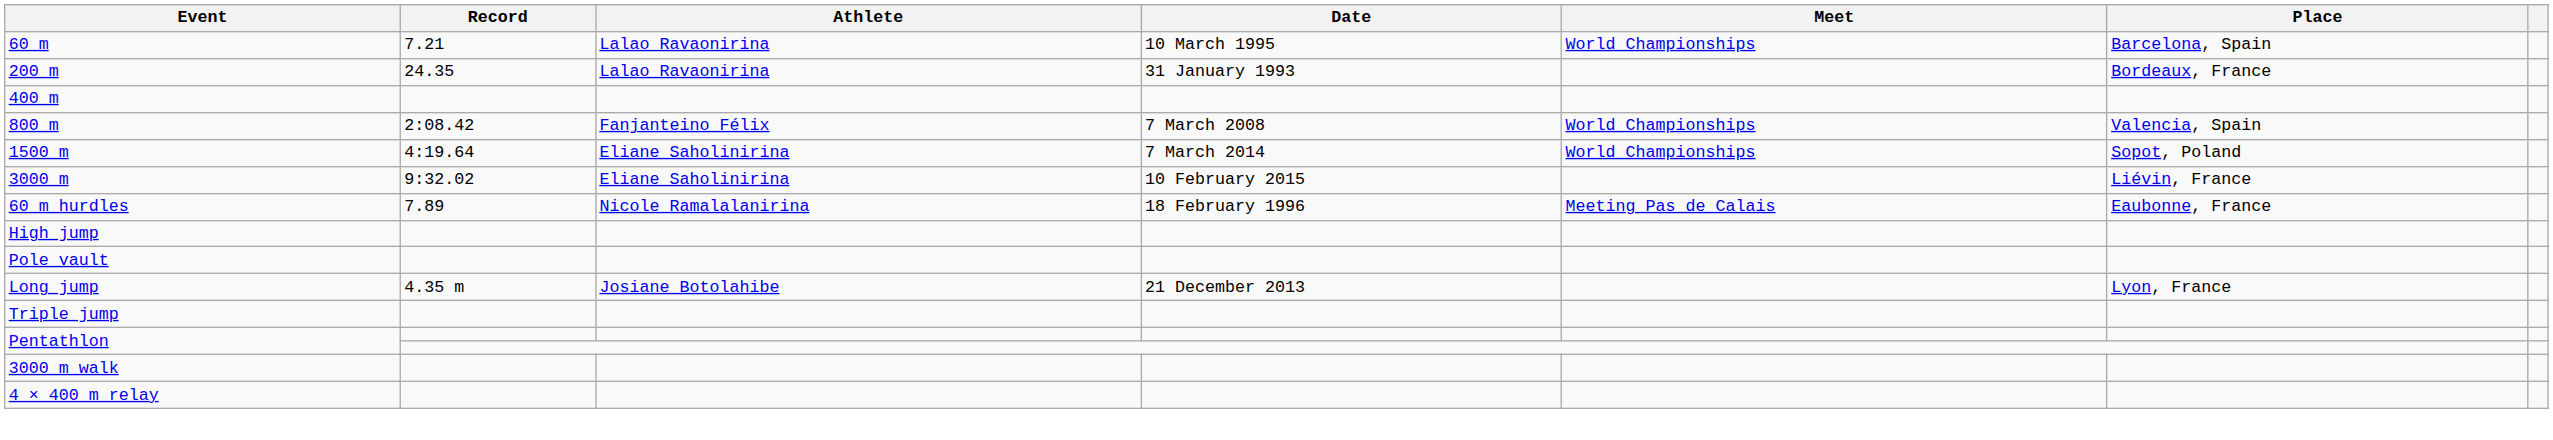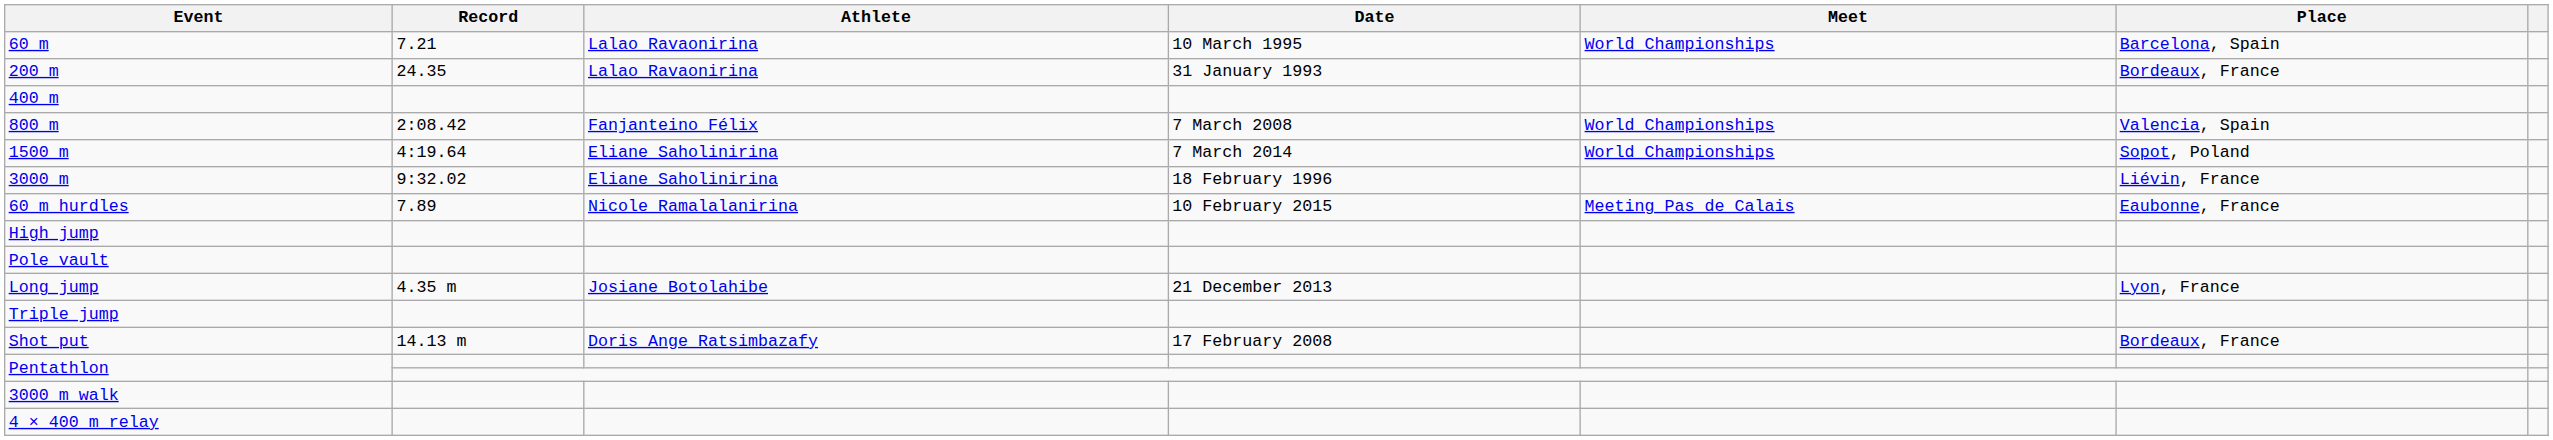 <table class="wikitable" style="font-size:95%; width: 95%;">
 <tr>
 <th>Event</th>
 <th>Record</th>
 <th>Athlete</th>
 <th>Date</th>
 <th>Meet</th>
 <th>Place</th>
 <th></th>
 </tr>
 <tr>
 <td><a href='#'>60 m</a></td>
 <td>7.21</td>
 <td><a href='#'>Lalao Ravaonirina</a></td>
 <td>10 March 1995</td>
 <td><a href='#'>World Championships</a></td>
 <td><a href='#'>Barcelona</a>, Spain</td>
 <td></td>
 </tr>
 <tr>
 <td><a href='#'>200 m</a></td>
 <td>24.35</td>
 <td><a href='#'>Lalao Ravaonirina</a></td>
 <td>31 January 1993</td>
 <td></td>
 <td><a href='#'>Bordeaux</a>, France</td>
 <td></td>
 </tr>
 <tr>
 <td><a href='#'>400 m</a></td>
 <td></td>
 <td></td>
 <td></td>
 <td></td>
 <td></td>
 <td></td>
 </tr>
 <tr>
 <td><a href='#'>800 m</a></td>
 <td>2:08.42</td>
 <td><a href='#'>Fanjanteino Félix</a></td>
 <td>7 March 2008</td>
 <td><a href='#'>World Championships</a></td>
 <td><a href='#'>Valencia</a>, Spain</td>
 <td></td>
 </tr>
 <tr>
 <td><a href='#'>1500 m</a></td>
 <td>4:19.64</td>
 <td><a href='#'>Eliane Saholinirina</a></td>
 <td>7 March 2014</td>
 <td><a href='#'>World Championships</a></td>
 <td><a href='#'>Sopot</a>, Poland</td>
 <td></td>
 </tr>
 <tr>
 <td><a href='#'>3000 m</a></td>
 <td>9:32.02</td>
 <td><a href='#'>Eliane Saholinirina</a></td>
-<td>10 February 2015</td>
+<td>18 February 1996</td>
 <td></td>
 <td><a href='#'>Liévin</a>, France</td>
 <td></td>
 </tr>
 <tr>
 <td><a href='#'>60 m hurdles</a></td>
 <td>7.89</td>
 <td><a href='#'>Nicole Ramalalanirina</a></td>
-<td>18 February 1996</td>
+<td>10 February 2015</td>
 <td><a href='#'>Meeting Pas de Calais</a></td>
 <td><a href='#'>Eaubonne</a>, France</td>
 <td></td>
 </tr>
 <tr>
 <td><a href='#'>High jump</a></td>
 <td></td>
 <td></td>
 <td></td>
 <td></td>
 <td></td>
 <td></td>
 </tr>
 <tr>
 <td><a href='#'>Pole vault</a></td>
 <td></td>
 <td></td>
 <td></td>
 <td></td>
 <td></td>
 <td></td>
 </tr>
 <tr>
 <td><a href='#'>Long jump</a></td>
 <td>4.35 m</td>
 <td><a href='#'>Josiane Botolahibe</a></td>
 <td>21 December 2013</td>
 <td></td>
 <td><a href='#'>Lyon</a>, France</td>
 <td></td>
 </tr>
 <tr>
 <td><a href='#'>Triple jump</a></td>
 <td></td>
 <td></td>
 <td></td>
 <td></td>
 <td></td>
 <td></td>
 </tr>
 <tr>
+<td><a href='#'>Shot put</a></td>
+<td>14.13 m</td>
+<td><a href='#'>Doris Ange Ratsimbazafy</a></td>
+<td>17 February 2008</td>
+<td></td>
+<td><a href='#'>Bordeaux</a>, France</td>
+<td></td>
+</tr>
+<tr>
 <td rowspan=2><a href='#'>Pentathlon</a></td>
 <td></td>
 <td></td>
 <td></td>
 <td></td>
 <td></td>
 <td></td>
 </tr>
 <tr>
 <td colspan=5></td>
 <td></td>
 </tr>
 <tr>
 <td><a href='#'>3000 m walk</a></td>
 <td></td>
 <td></td>
 <td></td>
 <td></td>
 <td></td>
 <td></td>
 </tr>
 <tr>
 <td><a href='#'>4 × 400 m relay</a></td>
 <td></td>
 <td></td>
 <td></td>
 <td></td>
 <td></td>
 <td></td>
 </tr>
 </table>
